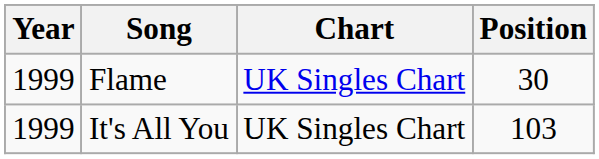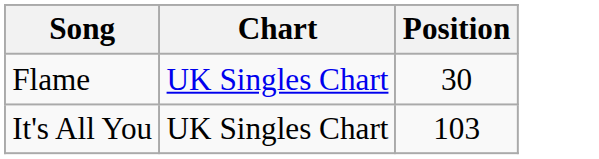 <table class="wikitable">
 <tr>
-<th>Year</th>
 <th>Song</th>
 <th>Chart</th>
 <th>Position</th>
 </tr>
 <tr>
-<td>1999</td>
 <td>Flame</td>
 <td><a href='#'>UK Singles Chart</a></td>
 <td align="center">30</td>
 </tr>
 <tr>
-<td>1999</td>
 <td>It's All You</td>
 <td>UK Singles Chart</td>
 <td align="center">103</td>
 </tr>
 </table>
